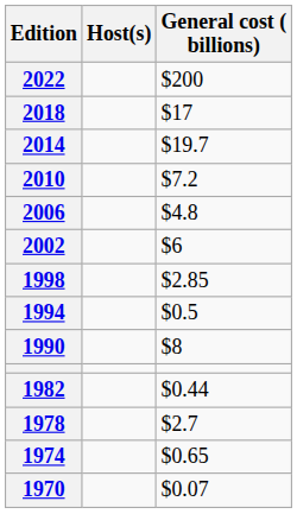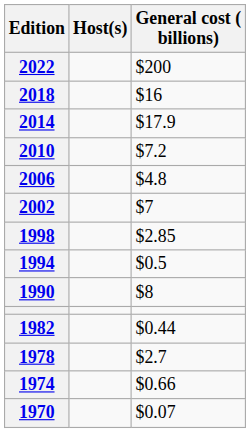 <table class="wikitable">
 <tr>
 <th scope="col">Edition</th>
 <th scope="col">Host(s)</th>
 <th scope="col">General cost (<br>billions)</th>
 </tr>
 <tr>
 <th scope="row"><a href='#'>2022</a></th>
 <td></td>
 <td>$200</td>
 </tr>
 <tr>
 <th scope="row"><a href='#'>2018</a></th>
 <td></td>
-<td>$17</td>
+<td>$16</td>
 </tr>
 <tr>
 <th scope="row"><a href='#'>2014</a></th>
 <td></td>
-<td>$19.7</td>
+<td>$17.9</td>
 </tr>
 <tr>
 <th scope="row"><a href='#'>2010</a></th>
 <td></td>
 <td>$7.2</td>
 </tr>
 <tr>
 <th scope="row"><a href='#'>2006</a></th>
 <td></td>
 <td>$4.8</td>
 </tr>
 <tr>
 <th scope="row"><a href='#'>2002</a></th>
 <td><br></td>
-<td>$6</td>
+<td>$7</td>
 </tr>
 <tr>
 <th scope="row"><a href='#'>1998</a></th>
 <td></td>
 <td>$2.85</td>
 </tr>
 <tr>
 <th scope="row"><a href='#'>1994</a></th>
 <td></td>
 <td>$0.5</td>
 </tr>
 <tr>
 <th scope="row"><a href='#'>1990</a></th>
 <td></td>
 <td>$8</td>
 </tr>
 <tr>
 <th scope="row"></th>
 <td></td>
 <td></td>
 </tr>
 <tr>
 <th scope="row"><a href='#'>1982</a></th>
 <td></td>
 <td>$0.44</td>
 </tr>
 <tr>
 <th scope="row"><a href='#'>1978</a></th>
 <td></td>
 <td>$2.7</td>
 </tr>
 <tr>
 <th scope="row"><a href='#'>1974</a></th>
 <td></td>
-<td>$0.65</td>
+<td>$0.66</td>
 </tr>
 <tr>
 <th scope="row"><a href='#'>1970</a></th>
 <td></td>
 <td>$0.07</td>
 </tr>
 </table>
